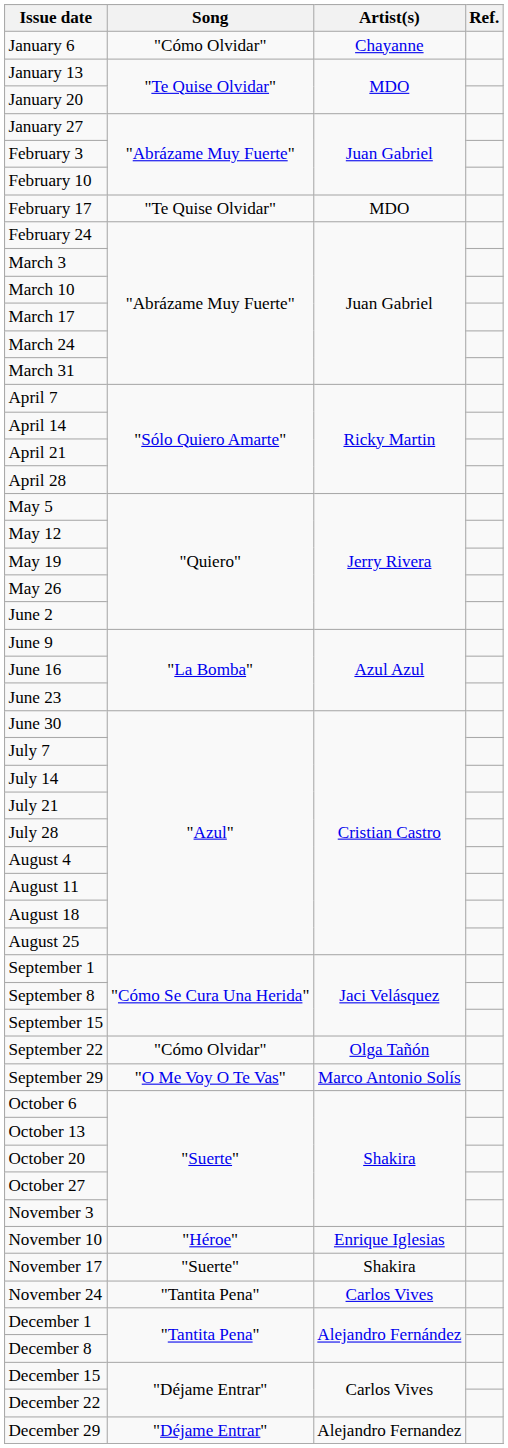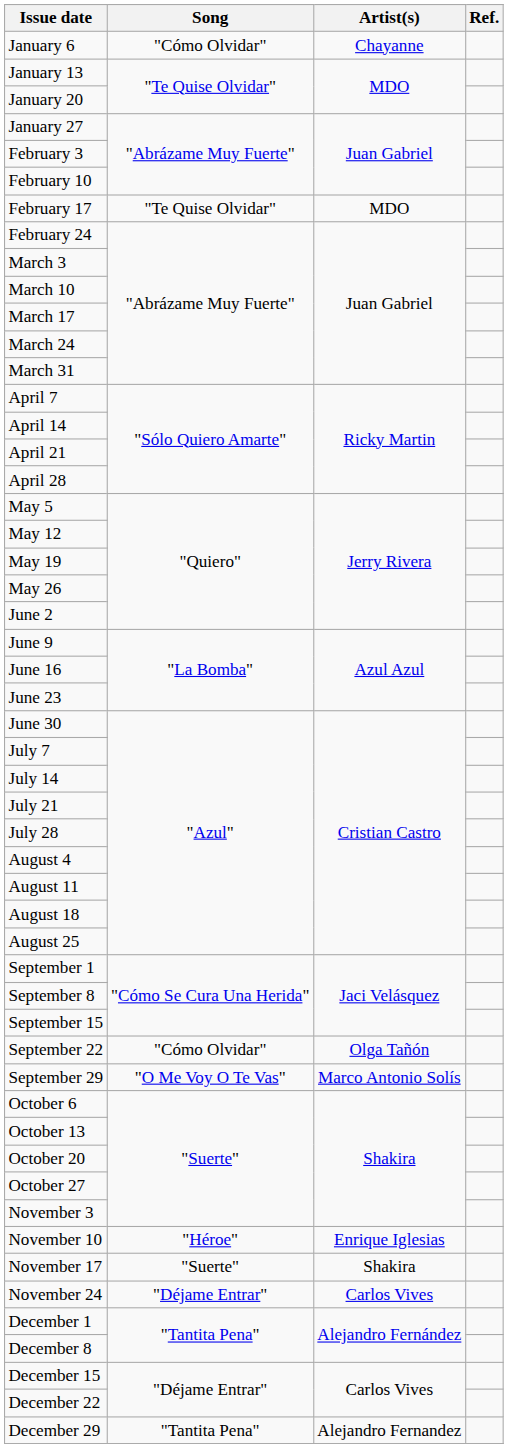 <table class="wikitable sortable">
 <tr>
 <th style="text-align: center;">Issue date</th>
 <th style="text-align: center;">Song</th>
 <th style="text-align: center;">Artist(s)</th>
 <th style="text-align: center;">Ref.</th>
 </tr>
 <tr>
 <td>January 6</td>
 <td style="text-align: center;">"Cómo Olvidar"</td>
 <td style="text-align: center;"><a href='#'>Chayanne</a></td>
 <td style="text-align: center;"></td>
 </tr>
 <tr>
 <td>January 13</td>
 <td style="text-align: center;" rowspan="2">"<a href='#'>Te Quise Olvidar</a>"</td>
 <td style="text-align: center;" rowspan="2"><a href='#'>MDO</a></td>
 <td style="text-align: center;"></td>
 </tr>
 <tr>
 <td>January 20</td>
 <td style="text-align: center;"></td>
 </tr>
 <tr>
 <td>January 27</td>
 <td style="text-align: center;" rowspan="3">"<a href='#'>Abrázame Muy Fuerte</a>"</td>
 <td style="text-align: center;" rowspan="3"><a href='#'>Juan Gabriel</a></td>
 <td style="text-align: center;"></td>
 </tr>
 <tr>
 <td>February 3</td>
 <td style="text-align: center;"></td>
 </tr>
 <tr>
 <td>February 10</td>
 <td style="text-align: center;"></td>
 </tr>
 <tr>
 <td>February 17</td>
 <td style="text-align: center;">"Te Quise Olvidar"</td>
 <td style="text-align: center;">MDO</td>
 <td style="text-align: center;"></td>
 </tr>
 <tr>
 <td>February 24</td>
 <td style="text-align: center;" rowspan="6">"Abrázame Muy Fuerte"</td>
 <td style="text-align: center;" rowspan="6">Juan Gabriel</td>
 <td style="text-align: center;"></td>
 </tr>
 <tr>
 <td>March 3</td>
 <td style="text-align: center;"></td>
 </tr>
 <tr>
 <td>March 10</td>
 <td style="text-align: center;"></td>
 </tr>
 <tr>
 <td>March 17</td>
 <td style="text-align: center;"></td>
 </tr>
 <tr>
 <td>March 24</td>
 <td style="text-align: center;"></td>
 </tr>
 <tr>
 <td>March 31</td>
 <td style="text-align: center;"></td>
 </tr>
 <tr>
 <td>April 7</td>
 <td style="text-align: center;" rowspan="4">"<a href='#'>Sólo Quiero Amarte</a>"</td>
 <td style="text-align: center;" rowspan="4"><a href='#'>Ricky Martin</a></td>
 <td style="text-align: center;"></td>
 </tr>
 <tr>
 <td>April 14</td>
 <td style="text-align: center;"></td>
 </tr>
 <tr>
 <td>April 21</td>
 <td style="text-align: center;"></td>
 </tr>
 <tr>
 <td>April 28</td>
 <td style="text-align: center;"></td>
 </tr>
 <tr>
 <td>May 5</td>
 <td style="text-align: center;" rowspan="5">"Quiero"</td>
 <td style="text-align: center;" rowspan="5"><a href='#'>Jerry Rivera</a></td>
 <td style="text-align: center;"></td>
 </tr>
 <tr>
 <td>May 12</td>
 <td style="text-align: center;"></td>
 </tr>
 <tr>
 <td>May 19</td>
 <td style="text-align: center;"></td>
 </tr>
 <tr>
 <td>May 26</td>
 <td style="text-align: center;"></td>
 </tr>
 <tr>
 <td>June 2</td>
 <td style="text-align: center;"></td>
 </tr>
 <tr>
 <td>June 9</td>
 <td style="text-align: center;" rowspan="3">"<a href='#'>La Bomba</a>"</td>
 <td style="text-align: center;" rowspan="3"><a href='#'>Azul Azul</a></td>
 <td style="text-align: center;"></td>
 </tr>
 <tr>
 <td>June 16</td>
 <td style="text-align: center;"></td>
 </tr>
 <tr>
 <td>June 23</td>
 <td style="text-align: center;"></td>
 </tr>
 <tr>
 <td>June 30</td>
 <td style="text-align: center;" rowspan="9">"<a href='#'>Azul</a>"</td>
 <td style="text-align: center;" rowspan="9"><a href='#'>Cristian Castro</a></td>
 <td style="text-align: center;"></td>
 </tr>
 <tr>
 <td>July 7</td>
 <td style="text-align: center;"></td>
 </tr>
 <tr>
 <td>July 14</td>
 <td style="text-align: center;"></td>
 </tr>
 <tr>
 <td>July 21</td>
 <td style="text-align: center;"></td>
 </tr>
 <tr>
 <td>July 28</td>
 <td style="text-align: center;"></td>
 </tr>
 <tr>
 <td>August 4</td>
 <td style="text-align: center;"></td>
 </tr>
 <tr>
 <td>August 11</td>
 <td style="text-align: center;"></td>
 </tr>
 <tr>
 <td>August 18</td>
 <td style="text-align: center;"></td>
 </tr>
 <tr>
 <td>August 25</td>
 <td style="text-align: center;"></td>
 </tr>
 <tr>
 <td>September 1</td>
 <td style="text-align: center;" rowspan="3">"<a href='#'>Cómo Se Cura Una Herida</a>"</td>
 <td style="text-align: center;" rowspan="3"><a href='#'>Jaci Velásquez</a></td>
 <td style="text-align: center;"></td>
 </tr>
 <tr>
 <td>September 8</td>
 <td style="text-align: center;"></td>
 </tr>
 <tr>
 <td>September 15</td>
 <td style="text-align: center;"></td>
 </tr>
 <tr>
 <td>September 22</td>
 <td style="text-align: center;">"Cómo Olvidar"</td>
 <td style="text-align: center;"><a href='#'>Olga Tañón</a></td>
 <td style="text-align: center;"></td>
 </tr>
 <tr>
 <td>September 29</td>
 <td style="text-align: center;">"<a href='#'>O Me Voy O Te Vas</a>"</td>
 <td style="text-align: center;"><a href='#'>Marco Antonio Solís</a></td>
 <td style="text-align: center;"></td>
 </tr>
 <tr>
 <td>October 6</td>
 <td style="text-align: center;" rowspan="5">"<a href='#'>Suerte</a>"</td>
 <td style="text-align: center;" rowspan="5"><a href='#'>Shakira</a></td>
 <td style="text-align: center;"></td>
 </tr>
 <tr>
 <td>October 13</td>
 <td style="text-align: center;"></td>
 </tr>
 <tr>
 <td>October 20</td>
 <td style="text-align: center;"></td>
 </tr>
 <tr>
 <td>October 27</td>
 <td style="text-align: center;"></td>
 </tr>
 <tr>
 <td>November 3</td>
 <td style="text-align: center;"></td>
 </tr>
 <tr>
 <td>November 10</td>
 <td style="text-align: center;">"<a href='#'>Héroe</a>"</td>
 <td style="text-align: center;"><a href='#'>Enrique Iglesias</a></td>
 <td style="text-align: center;"></td>
 </tr>
 <tr>
 <td>November 17</td>
 <td style="text-align: center;">"Suerte"</td>
 <td style="text-align: center;">Shakira</td>
 <td style="text-align: center;"></td>
 </tr>
 <tr>
 <td>November 24</td>
-<td style="text-align: center;">"Tantita Pena"</td>
+<td style="text-align: center;">"<a href='#'>Déjame Entrar</a>"</td>
 <td style="text-align: center;"><a href='#'>Carlos Vives</a></td>
 <td style="text-align: center;"></td>
 </tr>
 <tr>
 <td>December 1</td>
 <td style="text-align: center;" rowspan="2">"<a href='#'>Tantita Pena</a>"</td>
 <td style="text-align: center;" rowspan="2"><a href='#'>Alejandro Fernández</a></td>
 <td style="text-align: center;"></td>
 </tr>
 <tr>
 <td>December 8</td>
 <td style="text-align: center;"></td>
 </tr>
 <tr>
 <td>December 15</td>
 <td style="text-align: center;" rowspan="2">"Déjame Entrar"</td>
 <td style="text-align: center;" rowspan="2">Carlos Vives</td>
 <td style="text-align: center;"></td>
 </tr>
 <tr>
 <td>December 22</td>
 <td style="text-align: center;"></td>
 </tr>
 <tr>
 <td>December 29</td>
-<td style="text-align: center;">"<a href='#'>Déjame Entrar</a>"</td>
+<td style="text-align: center;">"Tantita Pena"</td>
 <td style="text-align: center;">Alejandro Fernandez</td>
 <td style="text-align: center;"></td>
 </tr>
 <tr>
 </tr>
 </table>
